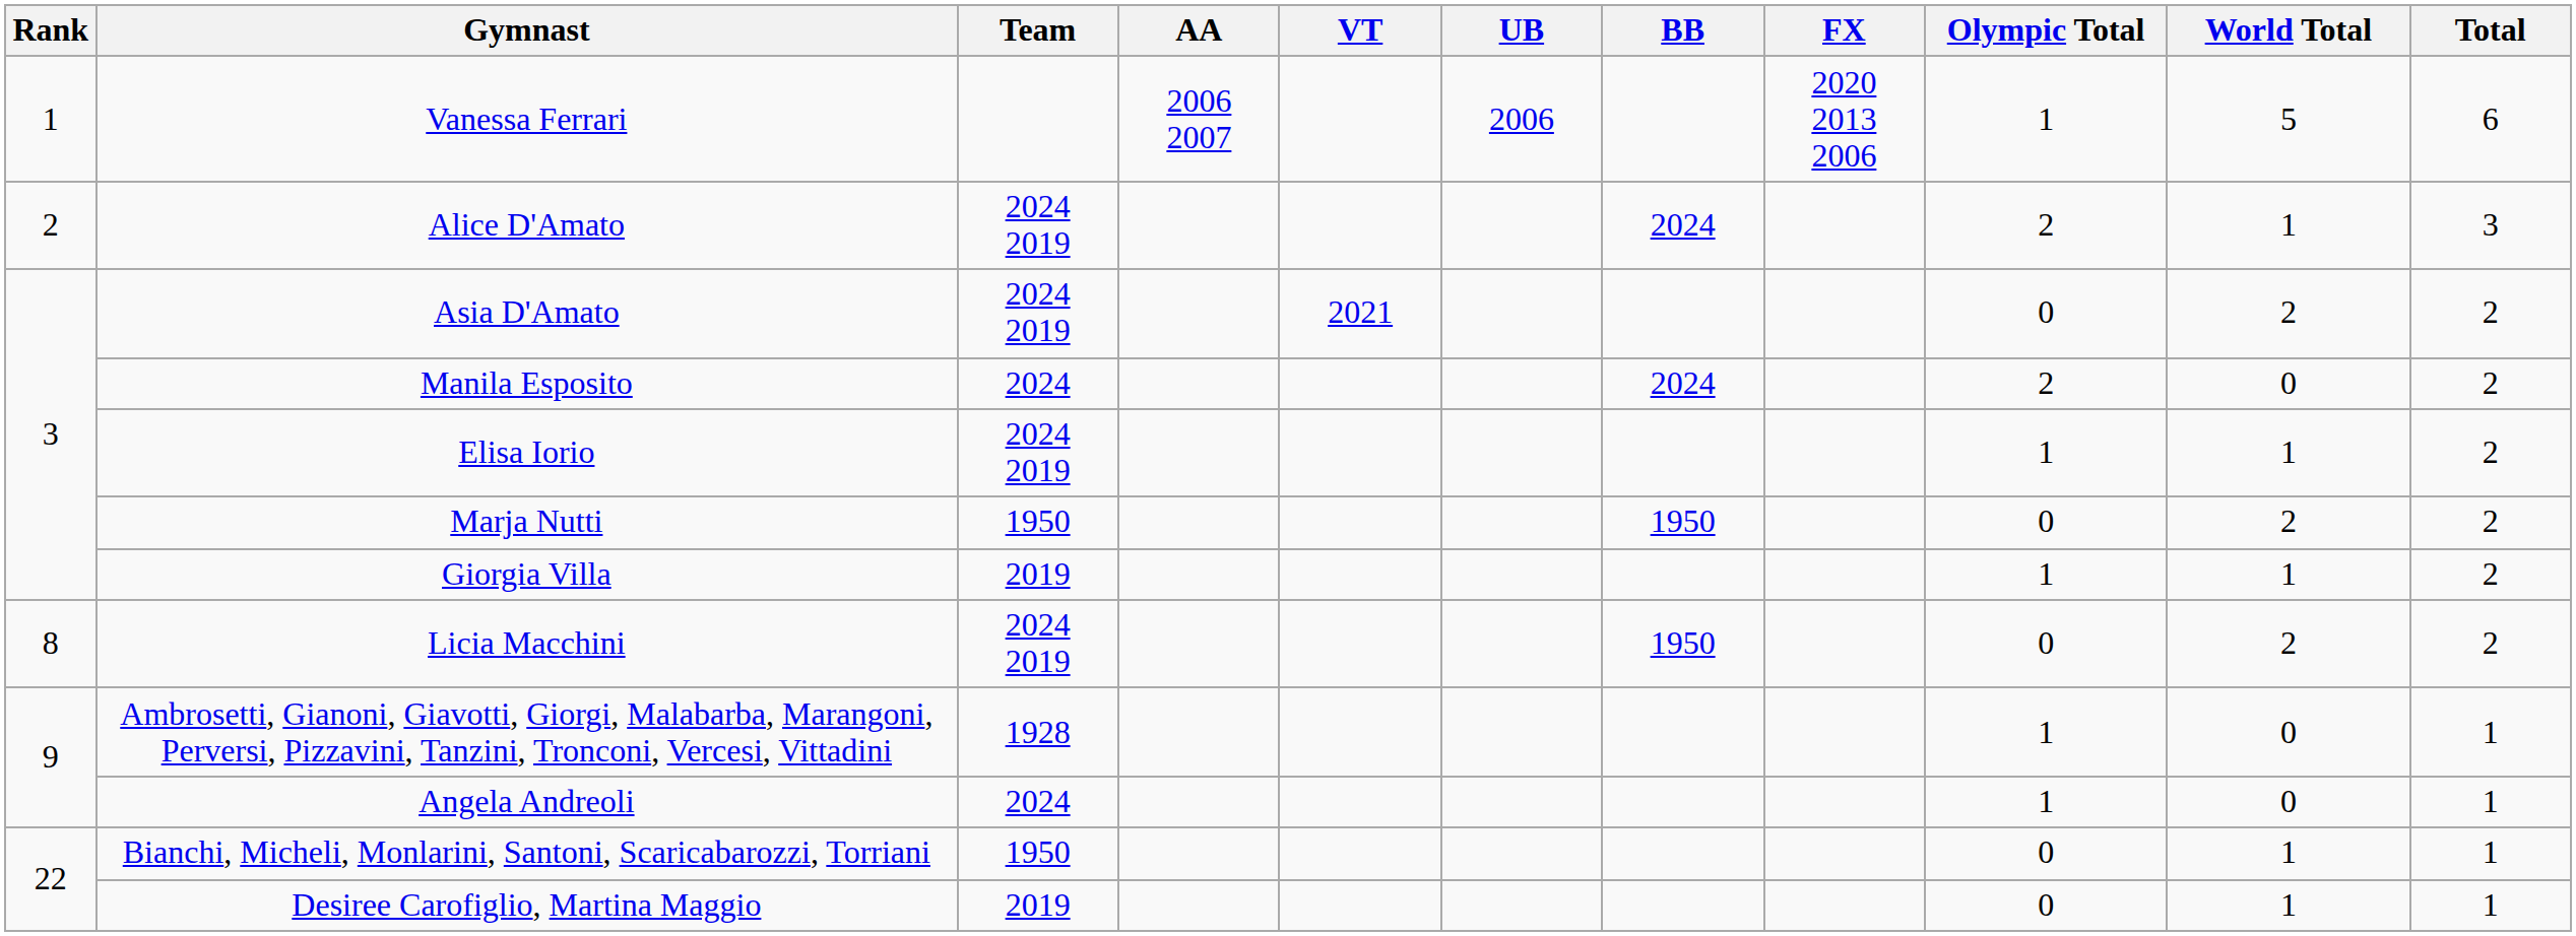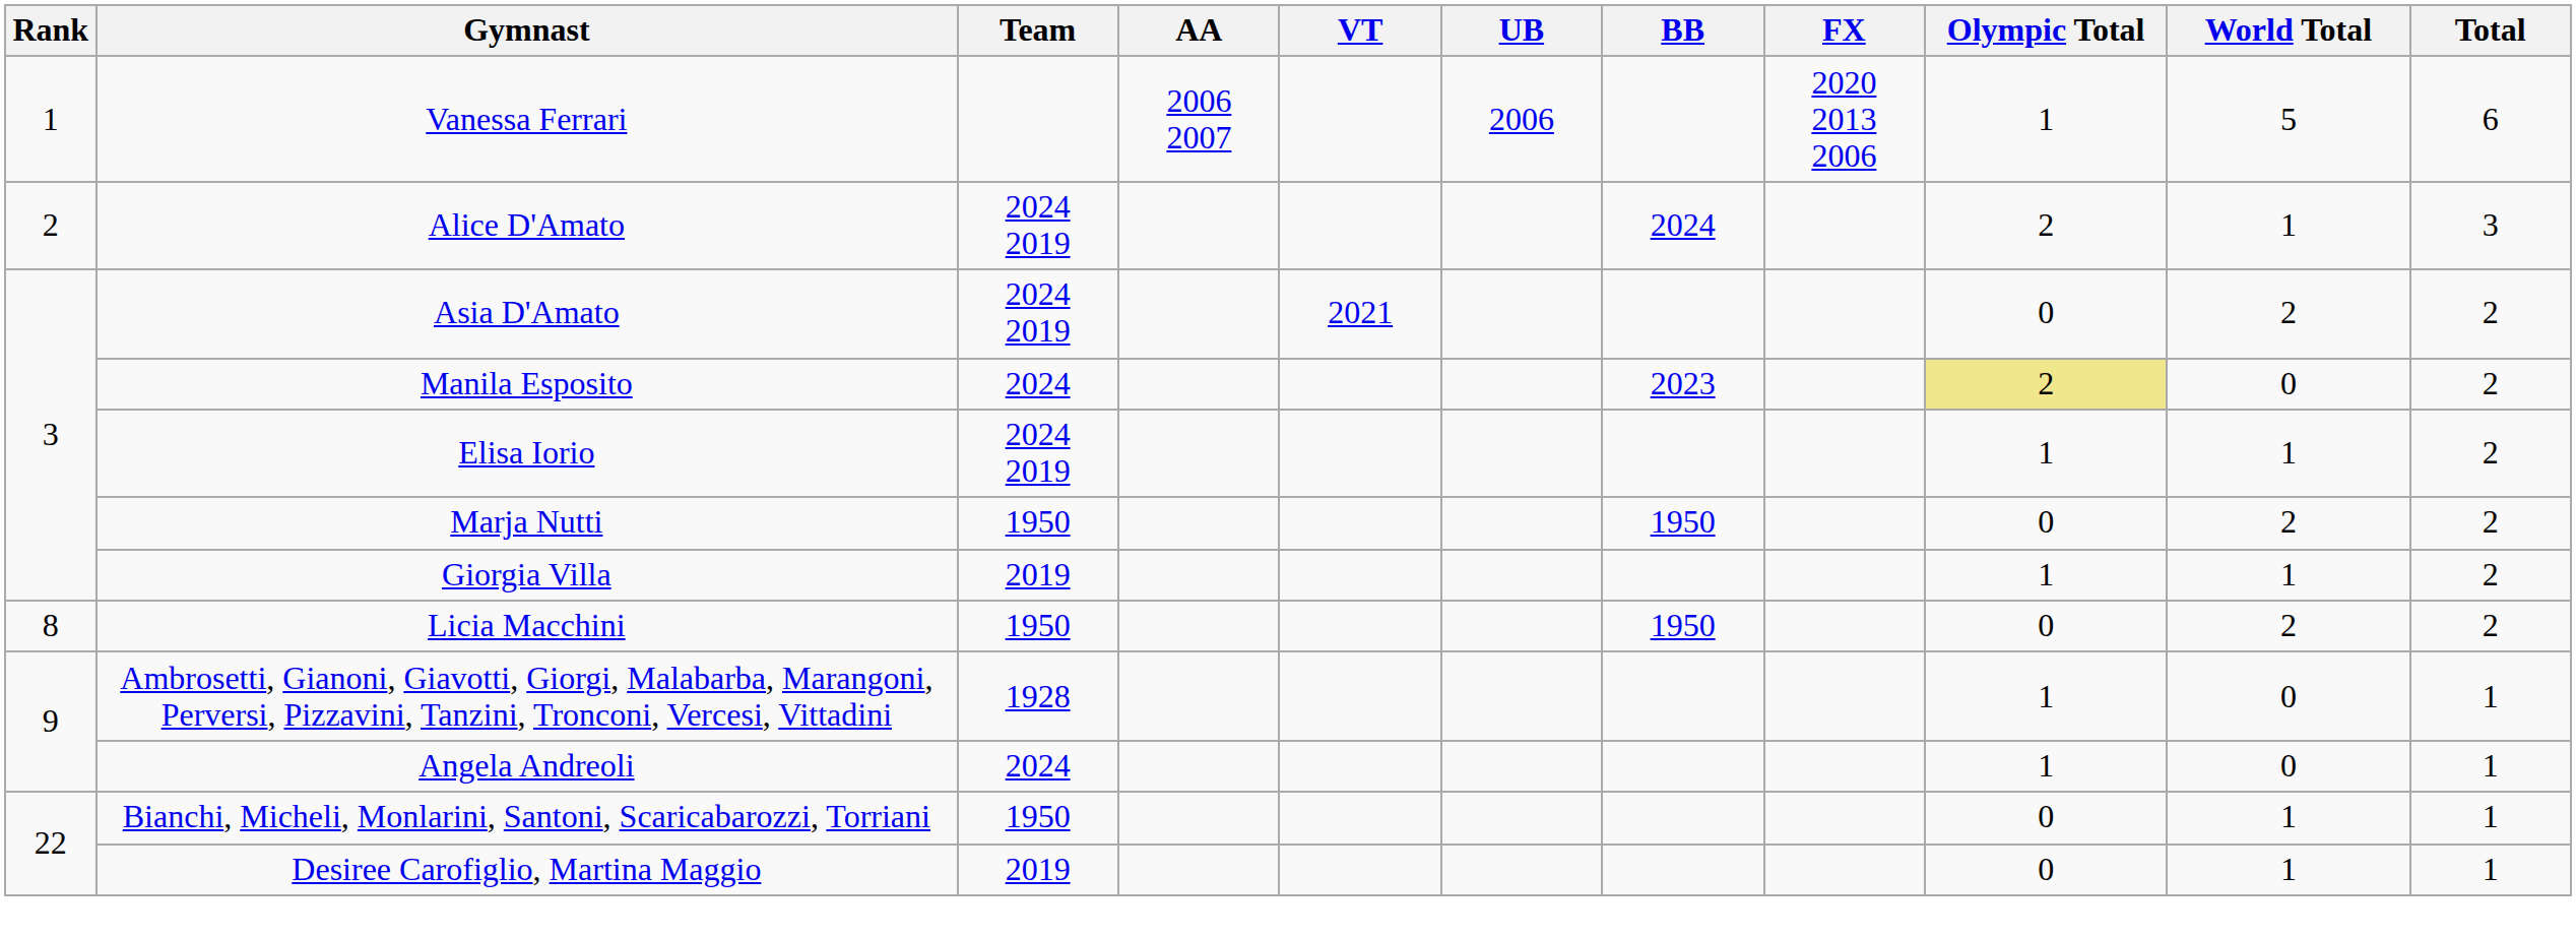 <table class="wikitable sortable" width=100% style="text-align:center;">
 <tr>
 <th style="width:1.8em;">Rank</th>
 <th class=unsortable>Gymnast</th>
 <th style="width:4.5em;">Team</th>
 <th style="width:4.5em;">AA</th>
 <th style="width:4.5em;"><a href='#'>VT</a></th>
 <th style="width:4.5em;"><a href='#'>UB</a></th>
 <th style="width:4.5em;"><a href='#'>BB</a></th>
 <th style="width:4.5em;"><a href='#'>FX</a></th>
 <th style="width:7.0em;"><a href='#'>Olympic</a> Total</th>
 <th style="width:7.0em;"><a href='#'>World</a> Total</th>
 <th style="width:4.5em;">Total</th>
 </tr>
 <tr>
 <td>1</td>
 <td><a href='#'>Vanessa Ferrari</a></td>
 <td></td>
 <td> <a href='#'>2006</a><br> <a href='#'>2007</a></td>
 <td></td>
 <td> <a href='#'>2006</a></td>
 <td></td>
 <td> <a href='#'>2020</a><br> <a href='#'>2013</a><br> <a href='#'>2006</a></td>
 <td>1</td>
 <td>5</td>
 <td>6</td>
 </tr>
 <tr>
 <td>2</td>
 <td><a href='#'>Alice D'Amato</a></td>
 <td> <a href='#'>2024</a><br> <a href='#'>2019</a></td>
 <td></td>
 <td></td>
 <td></td>
 <td> <a href='#'>2024</a></td>
 <td></td>
 <td>2</td>
 <td>1</td>
 <td>3</td>
 </tr>
 <tr>
 <td rowspan="5">3</td>
 <td><a href='#'>Asia D'Amato</a></td>
 <td> <a href='#'>2024</a><br> <a href='#'>2019</a></td>
 <td></td>
 <td> <a href='#'>2021</a></td>
 <td></td>
 <td></td>
 <td></td>
 <td>0</td>
 <td>2</td>
 <td>2</td>
 </tr>
 <tr>
 <td><a href='#'>Manila Esposito</a></td>
 <td> <a href='#'>2024</a></td>
 <td></td>
 <td></td>
 <td></td>
-<td> <a href='#'>2024</a></td>
+<td> <a href='#'>2023</a></td>
 <td></td>
-<td>2</td>
+<td style="background: khaki;">2</td>
 <td>0</td>
 <td>2</td>
 </tr>
 <tr>
 <td><a href='#'>Elisa Iorio</a></td>
 <td> <a href='#'>2024</a><br> <a href='#'>2019</a></td>
 <td></td>
 <td></td>
 <td></td>
 <td></td>
 <td></td>
 <td>1</td>
 <td>1</td>
 <td>2</td>
 </tr>
 <tr>
 <td><a href='#'>Marja Nutti</a></td>
 <td> <a href='#'>1950</a></td>
 <td></td>
 <td></td>
 <td></td>
 <td> <a href='#'>1950</a></td>
 <td></td>
 <td>0</td>
 <td>2</td>
 <td>2</td>
 </tr>
 <tr>
 <td><a href='#'>Giorgia Villa</a></td>
 <td> <a href='#'>2019</a></td>
 <td></td>
 <td></td>
 <td></td>
 <td></td>
 <td></td>
 <td>1</td>
 <td>1</td>
 <td>2</td>
 </tr>
 <tr>
 <td>8</td>
 <td><a href='#'>Licia Macchini</a></td>
-<td> <a href='#'>2024</a><br> <a href='#'>2019</a></td>
+<td> <a href='#'>1950</a></td>
 <td></td>
 <td></td>
 <td></td>
 <td> <a href='#'>1950</a></td>
 <td></td>
 <td>0</td>
 <td>2</td>
 <td>2</td>
 </tr>
 <tr>
 <td rowspan="2">9</td>
 <td><a href='#'>Ambrosetti</a>, <a href='#'>Gianoni</a>, <a href='#'>Giavotti</a>, <a href='#'>Giorgi</a>, <a href='#'>Malabarba</a>, <a href='#'>Marangoni</a>, <a href='#'>Perversi</a>, <a href='#'>Pizzavini</a>, <a href='#'>Tanzini</a>, <a href='#'>Tronconi</a>, <a href='#'>Vercesi</a>, <a href='#'>Vittadini</a></td>
 <td> <a href='#'>1928</a></td>
 <td></td>
 <td></td>
 <td></td>
 <td></td>
 <td></td>
 <td>1</td>
 <td>0</td>
 <td>1</td>
 </tr>
 <tr>
 <td><a href='#'>Angela Andreoli</a></td>
 <td> <a href='#'>2024</a></td>
 <td></td>
 <td></td>
 <td></td>
 <td></td>
 <td></td>
 <td>1</td>
 <td>0</td>
 <td>1</td>
 </tr>
 <tr>
 <td rowspan="2">22</td>
 <td><a href='#'>Bianchi</a>, <a href='#'>Micheli</a>, <a href='#'>Monlarini</a>, <a href='#'>Santoni</a>, <a href='#'>Scaricabarozzi</a>, <a href='#'>Torriani</a></td>
 <td> <a href='#'>1950</a></td>
 <td></td>
 <td></td>
 <td></td>
 <td></td>
 <td></td>
 <td>0</td>
 <td>1</td>
 <td>1</td>
 </tr>
 <tr>
 <td><a href='#'>Desiree Carofiglio</a>, <a href='#'>Martina Maggio</a></td>
 <td> <a href='#'>2019</a></td>
 <td></td>
 <td></td>
 <td></td>
 <td></td>
 <td></td>
 <td>0</td>
 <td>1</td>
 <td>1</td>
 </tr>
 </table>
